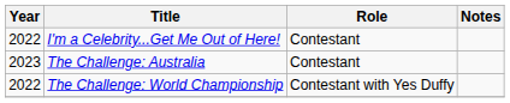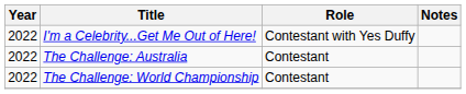 <table class="wikitable sortable">
 <tr>
 <th>Year</th>
 <th>Title</th>
 <th>Role</th>
 <th class="unsortable">Notes</th>
 </tr>
 <tr>
 <td>2022</td>
 <td><em><a href='#'>I'm a Celebrity...Get Me Out of Here!</a></em></td>
-<td>Contestant</td>
+<td>Contestant with Yes Duffy</td>
 <td></td>
 </tr>
 <tr>
-<td>2023</td>
+<td>2022</td>
 <td><em><a href='#'>The Challenge: Australia</a></em></td>
 <td>Contestant</td>
 <td></td>
 </tr>
 <tr>
 <td>2022</td>
 <td><em><a href='#'>The Challenge: World Championship</a></em></td>
-<td>Contestant with Yes Duffy</td>
+<td>Contestant</td>
 <td></td>
 </tr>
 <tr>
 </tr>
 </table>
